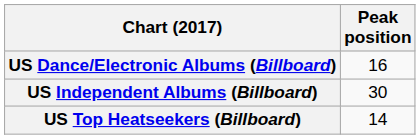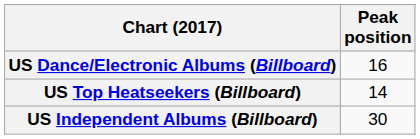 <table class="wikitable sortable plainrowheaders" style="text-align:center">
 <tr>
 <th scope="col">Chart (2017)</th>
 <th scope="col">Peak<br>position</th>
 </tr>
 <tr>
 <th scope="row">US <a href='#'>Dance/Electronic Albums</a> (<em><a href='#'>Billboard</a></em>)</th>
 <td>16</td>
 </tr>
 <tr>
+<th scope="row">US <a href='#'>Top Heatseekers</a> (<em>Billboard</em>)</th>
+<td>14</td>
+</tr>
+<tr>
 <th scope="row">US <a href='#'>Independent Albums</a> (<em>Billboard</em>)</th>
 <td>30</td>
 </tr>
-<tr>
-<th scope="row">US <a href='#'>Top Heatseekers</a> (<em>Billboard</em>)</th>
-<td>14</td>
-</tr>
 </table>
